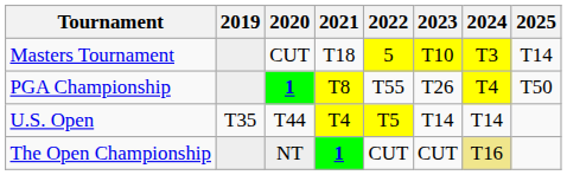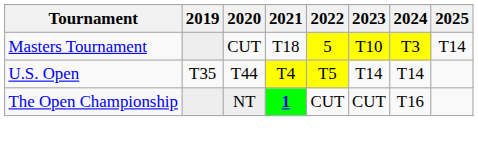 <table class="wikitable" style="font-size:95%;text-align:center;">
 <tr>
 <th>Tournament</th>
 <th>2019</th>
 <th>2020</th>
 <th>2021</th>
 <th>2022</th>
 <th>2023</th>
 <th>2024</th>
 <th>2025</th>
 </tr>
 <tr>
 <td align=left><a href='#'>Masters Tournament</a></td>
 <td style="background:#eeeeee;"></td>
 <td>CUT</td>
 <td>T18</td>
 <td style="background:yellow;">5</td>
 <td style="background:yellow;">T10</td>
 <td style="background:yellow;">T3</td>
 <td>T14</td>
 </tr>
 <tr>
-<td align=left><a href='#'>PGA Championship</a></td>
-<td style="background:#eeeeee;"></td>
-<td style="background:lime;"><strong><a href='#'>1</a></strong></td>
-<td style="background:yellow;">T8</td>
-<td>T55</td>
-<td>T26</td>
-<td style="background:yellow;">T4</td>
-<td>T50</td>
-</tr>
-<tr>
 <td align=left><a href='#'>U.S. Open</a></td>
 <td>T35</td>
 <td>T44</td>
 <td style="background:yellow;">T4</td>
 <td style="background:yellow;">T5</td>
 <td>T14</td>
 <td>T14</td>
 <td></td>
 </tr>
 <tr>
 <td align=left><a href='#'>The Open Championship</a></td>
 <td style="background:#eeeeee;"></td>
 <td style="background:#eeeeee;">NT</td>
 <td style="background:lime;"><strong><a href='#'>1</a></strong></td>
 <td>CUT</td>
 <td>CUT</td>
-<td style="background: khaki;">T16</td>
+<td>T16</td>
 <td></td>
 </tr>
 </table>
